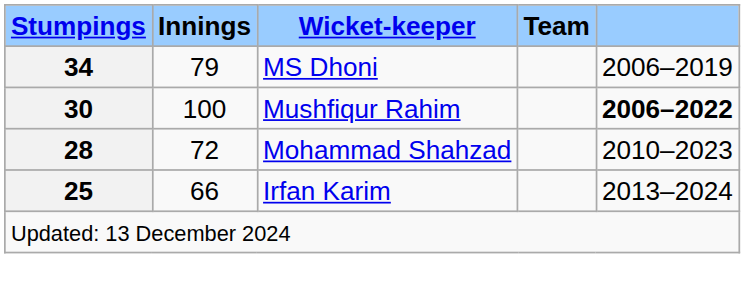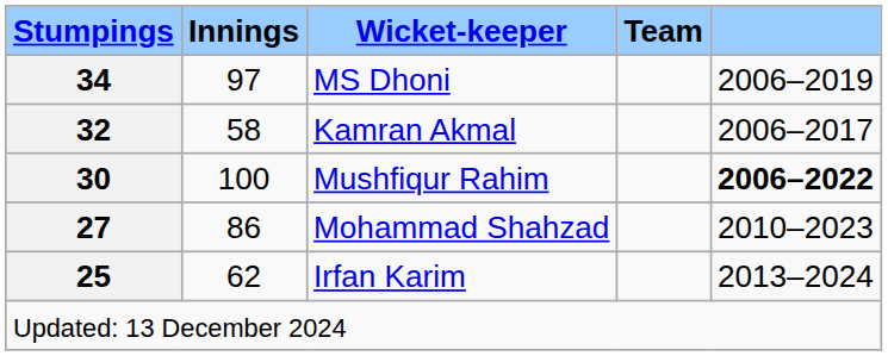 <table class="wikitable sortable defaultleft" style="font-size: 95%">
 <tr>
 <th scope="col" style="background-color:#9cf;"><a href='#'>Stumpings</a></th>
 <th scope="col" style="background-color:#9cf;">Innings</th>
 <th scope="col" style="background-color:#9cf;"><a href='#'>Wicket-keeper</a></th>
 <th scope="col" style="background-color:#9cf;">Team</th>
 <th scope="col" style="background-color:#9cf;"></th>
 </tr>
 <tr>
 <th scope="row">34</th>
-<td style="text-align:center;">79</td>
+<td style="text-align:center;">97</td>
 <td><a href='#'>MS Dhoni</a></td>
 <td></td>
 <td>2006–2019</td>
+</tr>
+<tr>
+<th scope="row">32</th>
+<td style="text-align:center;">58</td>
+<td><a href='#'>Kamran Akmal</a></td>
+<td></td>
+<td>2006–2017</td>
 </tr>
 <tr>
 <th scope="row">30</th>
 <td style="text-align:center;">100</td>
 <td><a href='#'>Mushfiqur Rahim</a></td>
 <td></td>
 <td><strong>2006–2022</strong></td>
 </tr>
 <tr>
-<th scope="row">28</th>
-<td style="text-align:center;">72</td>
+<th scope="row">27</th>
+<td style="text-align:center;">86</td>
 <td><a href='#'>Mohammad Shahzad</a></td>
 <td></td>
 <td>2010–2023</td>
 </tr>
 <tr>
 <th scope="row">25</th>
-<td style="text-align:center;">66</td>
+<td style="text-align:center;">62</td>
 <td><a href='#'>Irfan Karim</a></td>
 <td></td>
 <td>2013–2024</td>
 </tr>
 <tr class="sortbottom">
 <td scope="row" colspan=5 style="text-align:left;"><small>Updated: 13 December 2024</small></td>
 </tr>
 </table>
